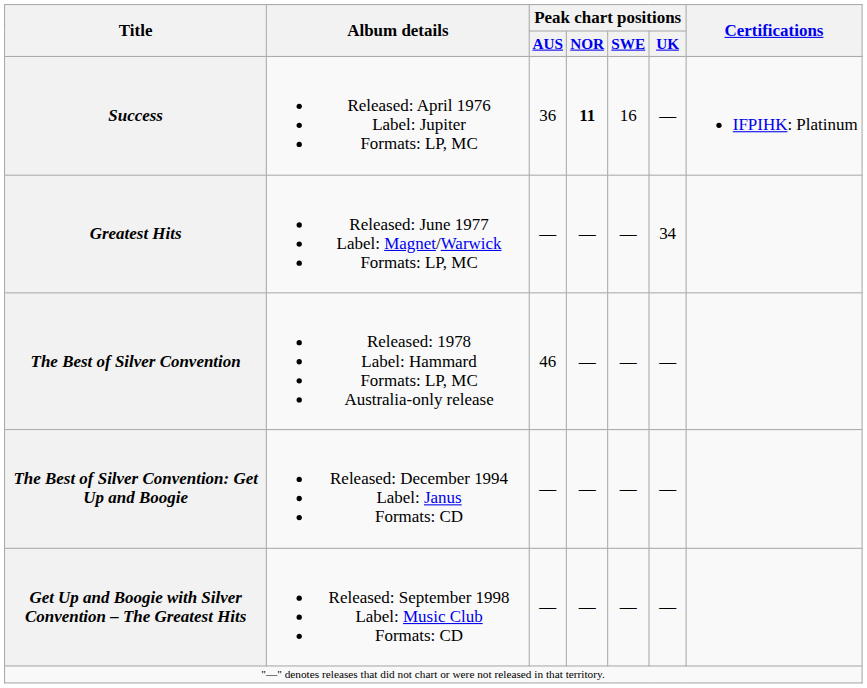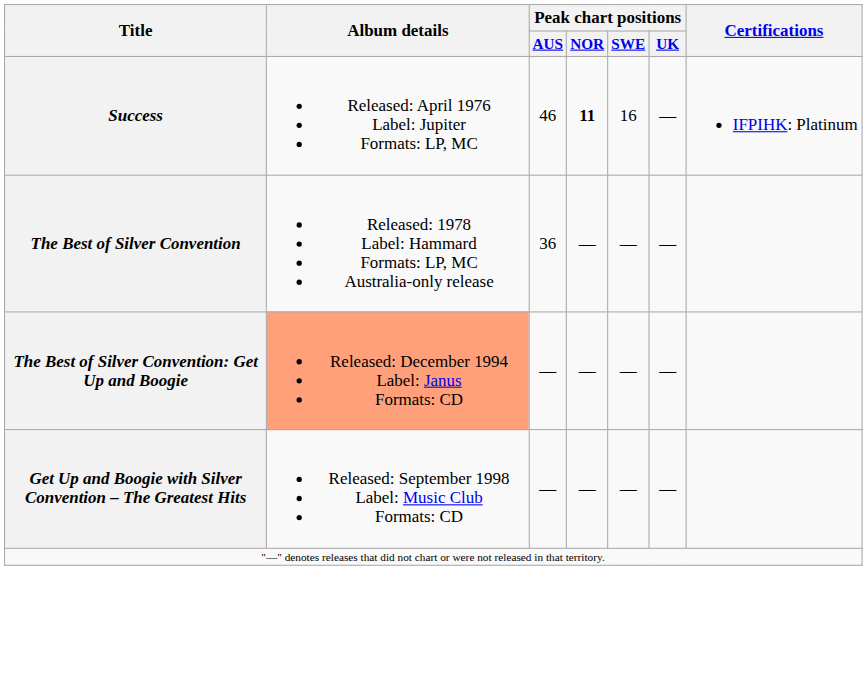 <table class="wikitable plainrowheaders" style="text-align:center;">
 <tr>
 <th rowspan="2" scope="col" style="width:15em;">Title</th>
 <th rowspan="2" scope="col" style="width:15em;">Album details</th>
 <th colspan="4">Peak chart positions</th>
 <th rowspan="2"><a href='#'>Certifications</a></th>
 </tr>
 <tr>
 <th scope="col" style="width:2em;font-size:90%;"><a href='#'>AUS</a><br></th>
 <th scope="col" style="width:2em;font-size:90%;"><a href='#'>NOR</a><br></th>
 <th scope="col" style="width:2em;font-size:90%;"><a href='#'>SWE</a><br></th>
 <th scope="col" style="width:2em;font-size:90%;"><a href='#'>UK</a><br></th>
 </tr>
 <tr>
 <th scope="row"><em>Success</em></th>
 <td><br><ul><li>Released: April 1976</li><li>Label: Jupiter</li><li>Formats: LP, MC</li></ul></td>
-<td>36</td>
+<td>46</td>
 <td><strong>11</strong></td>
 <td>16</td>
 <td>—</td>
 <td><br><ul><li><a href='#'>IFPIHK</a>: Platinum</li></ul></td>
 </tr>
 <tr>
-<th scope="row"><em>Greatest Hits</em></th>
-<td><br><ul><li>Released: June 1977</li><li>Label: <a href='#'>Magnet</a>/<a href='#'>Warwick</a></li><li>Formats: LP, MC</li></ul></td>
-<td>—</td>
-<td>—</td>
-<td>—</td>
-<td>34</td>
-<td></td>
-</tr>
-<tr>
 <th scope="row"><em>The Best of Silver Convention</em></th>
 <td><br><ul><li>Released: 1978</li><li>Label: Hammard</li><li>Formats: LP, MC</li><li>Australia-only release</li></ul></td>
-<td>46</td>
+<td>36</td>
 <td>—</td>
 <td>—</td>
 <td>—</td>
 <td></td>
 </tr>
 <tr>
 <th scope="row"><em>The Best of Silver Convention: Get Up and Boogie</em></th>
-<td><br><ul><li>Released: December 1994</li><li>Label: <a href='#'>Janus</a></li><li>Formats: CD</li></ul></td>
+<td style="background: lightsalmon;"><br><ul><li>Released: December 1994</li><li>Label: <a href='#'>Janus</a></li><li>Formats: CD</li></ul></td>
 <td>—</td>
 <td>—</td>
 <td>—</td>
 <td>—</td>
 <td></td>
 </tr>
 <tr>
 <th scope="row"><em>Get Up and Boogie with Silver Convention – The Greatest Hits</em></th>
 <td><br><ul><li>Released: September 1998</li><li>Label: <a href='#'>Music Club</a></li><li>Formats: CD</li></ul></td>
 <td>—</td>
 <td>—</td>
 <td>—</td>
 <td>—</td>
 <td></td>
 </tr>
 <tr>
 <td colspan="7" style="font-size:8pt">"—" denotes releases that did not chart or were not released in that territory.</td>
 </tr>
 </table>
